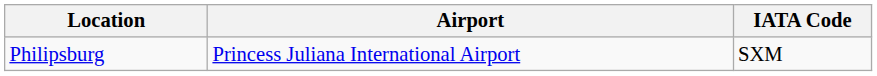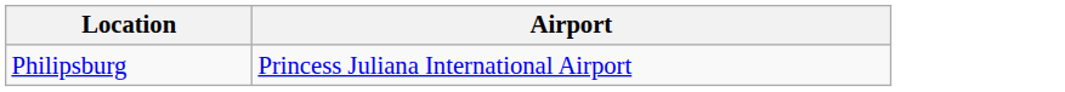 <table class="wikitable">
 <tr>
 <th scope="col" style="width:150px;"><strong>Location</strong></th>
 <th scope="col" style="width:400px;"><strong>Airport</strong></th>
-<th scope="col" style="width:100px;"><strong>IATA Code</strong></th>
 </tr>
 <tr>
 <td><a href='#'>Philipsburg</a></td>
 <td><a href='#'>Princess Juliana International Airport</a></td>
-<td>SXM</td>
 </tr>
 </table>
